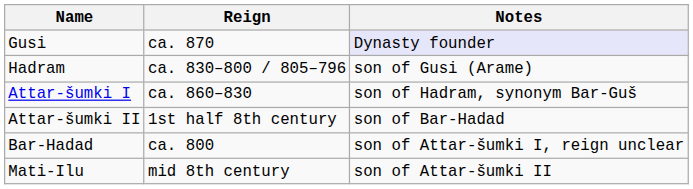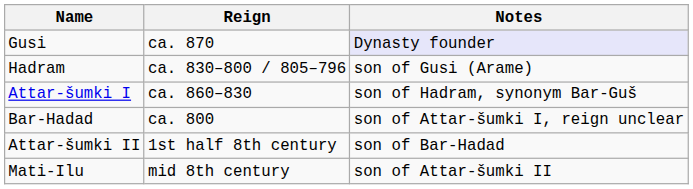 <table class="wikitable">
 <tr>
 <th>Name</th>
 <th>Reign</th>
 <th>Notes</th>
 </tr>
 <tr>
 <td>Gusi</td>
 <td>ca. 870</td>
 <td style="background: lavender;">Dynasty founder</td>
 </tr>
 <tr>
 <td>Hadram</td>
 <td>ca. 830–800 / 805–796</td>
 <td>son of Gusi (Arame)</td>
 </tr>
 <tr>
 <td><a href='#'>Attar-šumki I</a></td>
 <td>ca. 860–830</td>
 <td>son of Hadram, synonym Bar-Guš</td>
 </tr>
 <tr>
+<td>Bar-Hadad</td>
+<td>ca. 800</td>
+<td>son of Attar-šumki I, reign unclear</td>
+</tr>
+<tr>
 <td>Attar-šumki II</td>
 <td>1st half 8th century</td>
 <td>son of Bar-Hadad</td>
-</tr>
-<tr>
-<td>Bar-Hadad</td>
-<td>ca. 800</td>
-<td>son of Attar-šumki I, reign unclear</td>
 </tr>
 <tr>
 <td>Mati-Ilu</td>
 <td>mid 8th century</td>
 <td>son of Attar-šumki II</td>
 </tr>
 </table>
